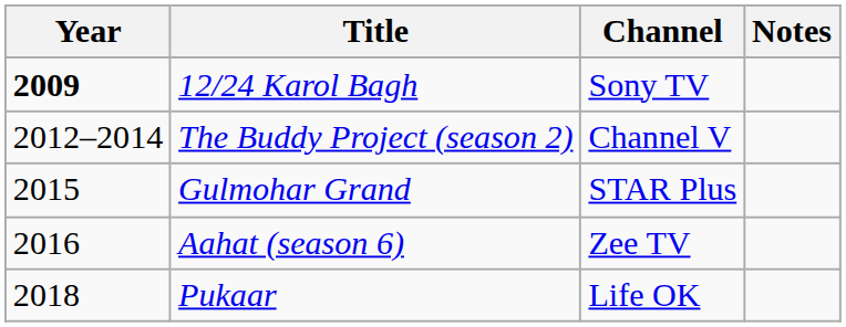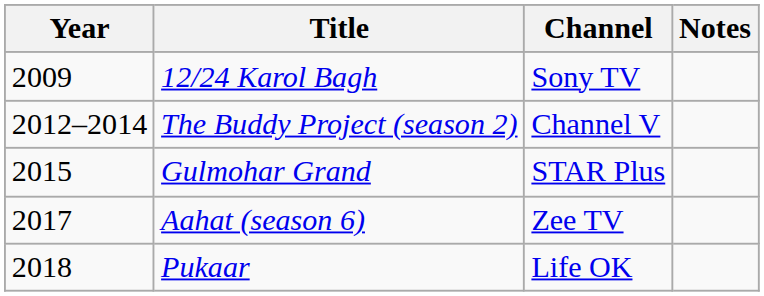 <table class="wikitable">
 <tr>
 <th>Year</th>
 <th>Title</th>
 <th>Channel</th>
 <th>Notes</th>
 </tr>
 <tr>
-<td><strong>2009</strong></td>
+<td>2009</td>
 <td><em><a href='#'>12/24 Karol Bagh</a></em></td>
 <td><a href='#'>Sony TV</a></td>
 <td></td>
 </tr>
 <tr>
 <td>2012–2014</td>
 <td><a href='#'><em>The Buddy Project (season 2)</em></a></td>
 <td><a href='#'>Channel V</a></td>
 <td></td>
 </tr>
 <tr>
 <td>2015</td>
 <td><em><a href='#'>Gulmohar Grand</a></em></td>
 <td><a href='#'>STAR Plus</a></td>
 <td></td>
 </tr>
 <tr>
-<td>2016</td>
+<td>2017</td>
 <td><a href='#'><em>Aahat (season 6)</em></a></td>
 <td><a href='#'>Zee TV</a></td>
 <td></td>
 </tr>
 <tr>
 <td>2018</td>
 <td><a href='#'><em>Pukaar</em></a></td>
 <td><a href='#'>Life OK</a></td>
 <td></td>
 </tr>
 </table>
